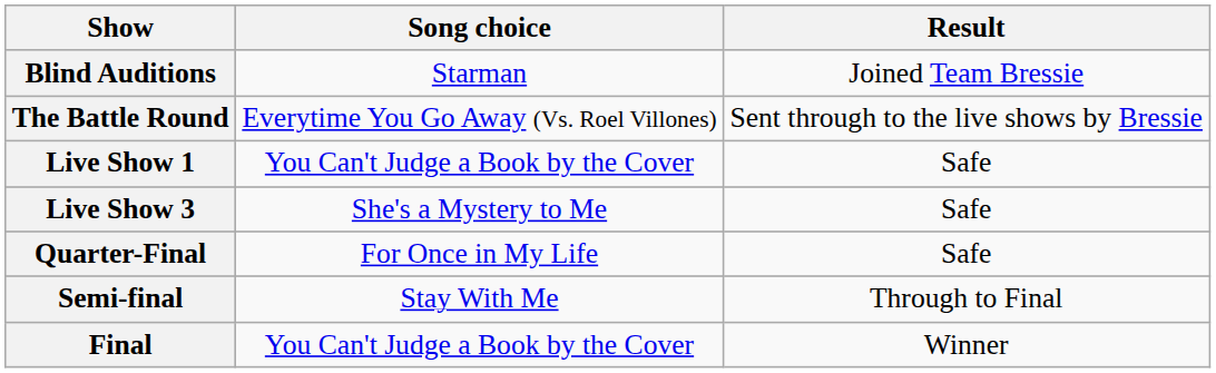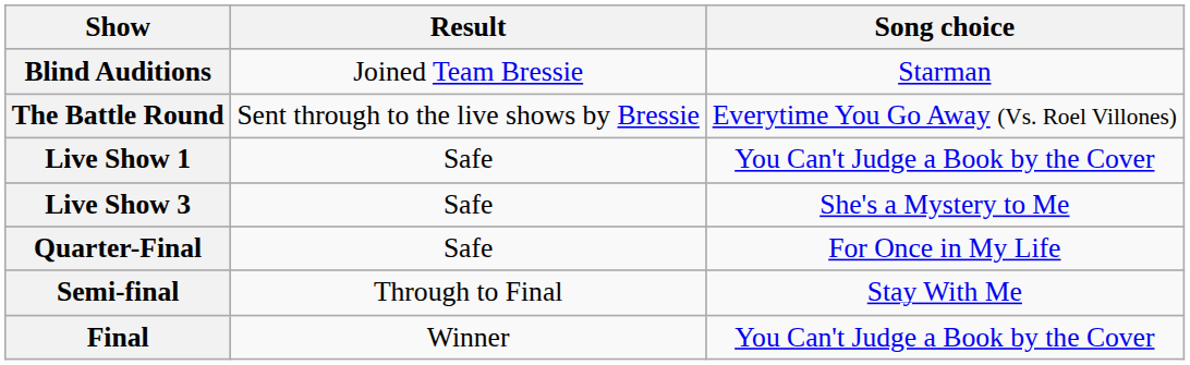 <table class="wikitable" style="text-align:center;">
 <tr>
 <th style="text-align:centre">Show</th>
+<th style="text-align:centre">Result</th>
 <th style="text-align:centre">Song choice</th>
-<th style="text-align:centre">Result</th>
 </tr>
 <tr>
 <th>Blind Auditions</th>
+<td>Joined <a href='#'>Team Bressie</a></td>
 <td><a href='#'>Starman</a></td>
-<td>Joined <a href='#'>Team Bressie</a></td>
 </tr>
 <tr>
 <th>The Battle Round</th>
+<td>Sent through to the live shows by <a href='#'>Bressie</a></td>
 <td><a href='#'>Everytime You Go Away</a> <small>(Vs. Roel Villones)</small></td>
-<td>Sent through to the live shows by <a href='#'>Bressie</a></td>
 </tr>
 <tr>
 <th>Live Show 1</th>
+<td>Safe</td>
 <td><a href='#'>You Can't Judge a Book by the Cover</a></td>
-<td>Safe</td>
 </tr>
 <tr>
 <th>Live Show 3</th>
+<td>Safe</td>
 <td><a href='#'>She's a Mystery to Me</a></td>
-<td>Safe</td>
 </tr>
 <tr>
 <th>Quarter-Final</th>
+<td>Safe</td>
 <td><a href='#'>For Once in My Life</a></td>
-<td>Safe</td>
 </tr>
 <tr>
 <th>Semi-final</th>
+<td>Through to Final</td>
 <td><a href='#'>Stay With Me</a></td>
-<td>Through to Final</td>
 </tr>
 <tr>
 <th>Final</th>
+<td>Winner</td>
 <td><a href='#'>You Can't Judge a Book by the Cover</a></td>
-<td>Winner</td>
 </tr>
 </table>
